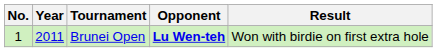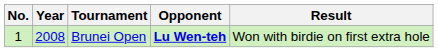 <table class="wikitable" style="font-size:95%;">
 <tr>
 <th>No.</th>
 <th>Year</th>
 <th>Tournament</th>
 <th>Opponent</th>
 <th>Result</th>
 </tr>
 <tr style="background:#D0F0C0;">
 <td align=center>1</td>
-<td><a href='#'>2011</a></td>
+<td><a href='#'>2008</a></td>
 <td><a href='#'>Brunei Open</a></td>
 <td><strong> <a href='#'>Lu Wen-teh</a></strong></td>
 <td>Won with birdie on first extra hole</td>
 </tr>
 </table>
